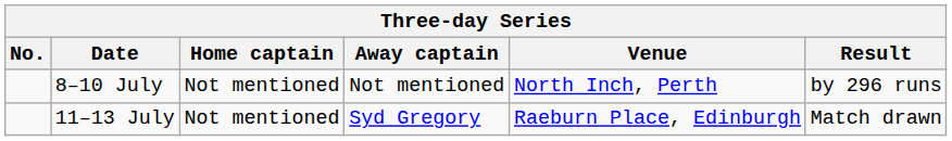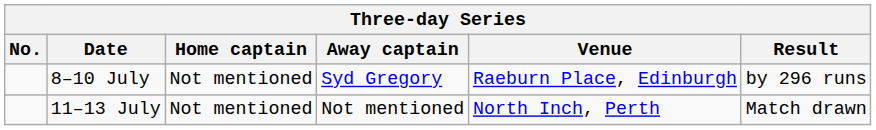 <table class="wikitable">
 <tr>
 <th colspan="9">Three-day Series</th>
 </tr>
 <tr>
 <th>No.</th>
 <th>Date</th>
 <th>Home captain</th>
 <th>Away captain</th>
 <th>Venue</th>
 <th>Result</th>
 </tr>
 <tr>
 <td></td>
 <td>8–10 July</td>
 <td>Not mentioned</td>
-<td>Not mentioned</td>
-<td><a href='#'>North Inch</a>, <a href='#'>Perth</a></td>
+<td><a href='#'>Syd Gregory</a></td>
+<td><a href='#'>Raeburn Place</a>, <a href='#'>Edinburgh</a></td>
 <td> by 296 runs</td>
 </tr>
 <tr>
 <td></td>
 <td>11–13 July</td>
 <td>Not mentioned</td>
-<td><a href='#'>Syd Gregory</a></td>
-<td><a href='#'>Raeburn Place</a>, <a href='#'>Edinburgh</a></td>
+<td>Not mentioned</td>
+<td><a href='#'>North Inch</a>, <a href='#'>Perth</a></td>
 <td>Match drawn</td>
 </tr>
 </table>
